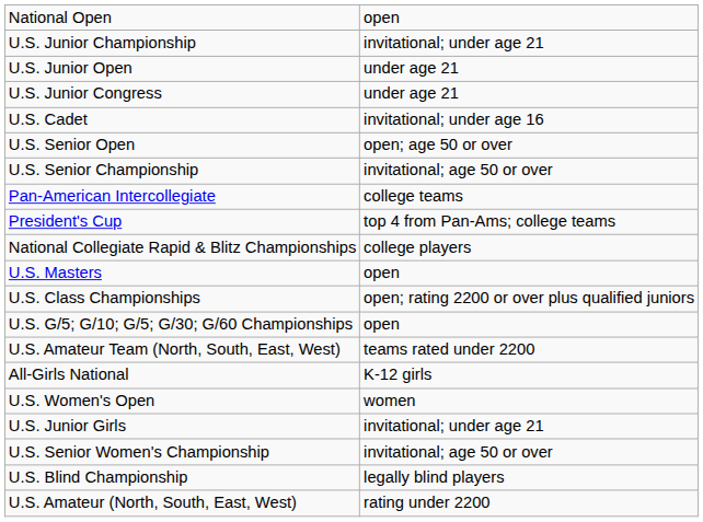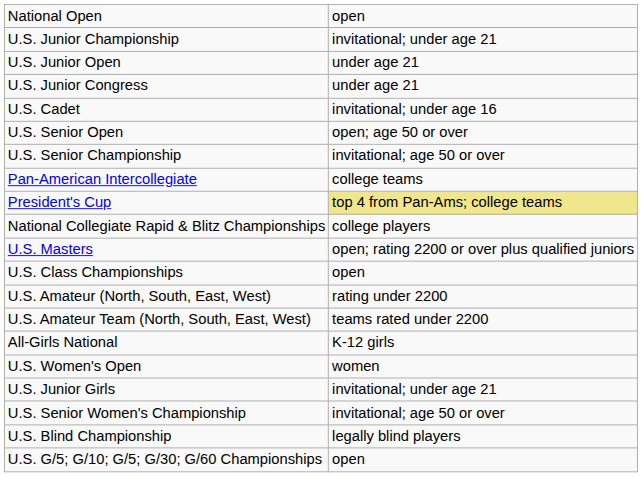 <table class=wikitable>
 <tr>
 <td>National Open</td>
 <td>open</td>
 </tr>
 <tr>
 <td>U.S. Junior Championship</td>
 <td>invitational; under age 21</td>
 </tr>
 <tr>
 <td>U.S. Junior Open</td>
 <td>under age 21</td>
 </tr>
 <tr>
 <td>U.S. Junior Congress</td>
 <td>under age 21</td>
 </tr>
 <tr>
 <td>U.S. Cadet</td>
 <td>invitational; under age 16</td>
 </tr>
 <tr>
 <td>U.S. Senior Open</td>
 <td>open; age 50 or over</td>
 </tr>
 <tr>
 <td>U.S. Senior Championship</td>
 <td>invitational; age 50 or over</td>
 </tr>
 <tr>
 <td><a href='#'>Pan-American Intercollegiate</a></td>
 <td>college teams</td>
 </tr>
 <tr>
 <td><a href='#'>President's Cup</a></td>
-<td>top 4 from Pan-Ams; college teams</td>
+<td style="background: khaki;">top 4 from Pan-Ams; college teams</td>
 </tr>
 <tr>
 <td>National Collegiate Rapid & Blitz Championships</td>
 <td>college players</td>
 </tr>
 <tr>
 <td><a href='#'>U.S. Masters</a></td>
+<td>open; rating 2200 or over plus qualified juniors</td>
+</tr>
+<tr>
+<td>U.S. Class Championships</td>
 <td>open</td>
 </tr>
 <tr>
-<td>U.S. Class Championships</td>
-<td>open; rating 2200 or over plus qualified juniors</td>
-</tr>
-<tr>
-<td>U.S. G/5; G/10; G/5; G/30; G/60 Championships</td>
-<td>open</td>
+<td>U.S. Amateur (North, South, East, West)</td>
+<td>rating under 2200</td>
 </tr>
 <tr>
 <td>U.S. Amateur Team (North, South, East, West)</td>
 <td>teams rated under 2200</td>
 </tr>
 <tr>
 <td>All-Girls National</td>
 <td>K-12 girls</td>
 </tr>
 <tr>
 <td>U.S. Women's Open</td>
 <td>women</td>
 </tr>
 <tr>
 <td>U.S. Junior Girls</td>
 <td>invitational; under age 21</td>
 </tr>
 <tr>
 <td>U.S. Senior Women's Championship</td>
 <td>invitational; age 50 or over</td>
 </tr>
 <tr>
 <td>U.S. Blind Championship</td>
 <td>legally blind players</td>
 </tr>
 <tr>
-<td>U.S. Amateur (North, South, East, West)</td>
-<td>rating under 2200</td>
+<td>U.S. G/5; G/10; G/5; G/30; G/60 Championships</td>
+<td>open</td>
 </tr>
 </table>
